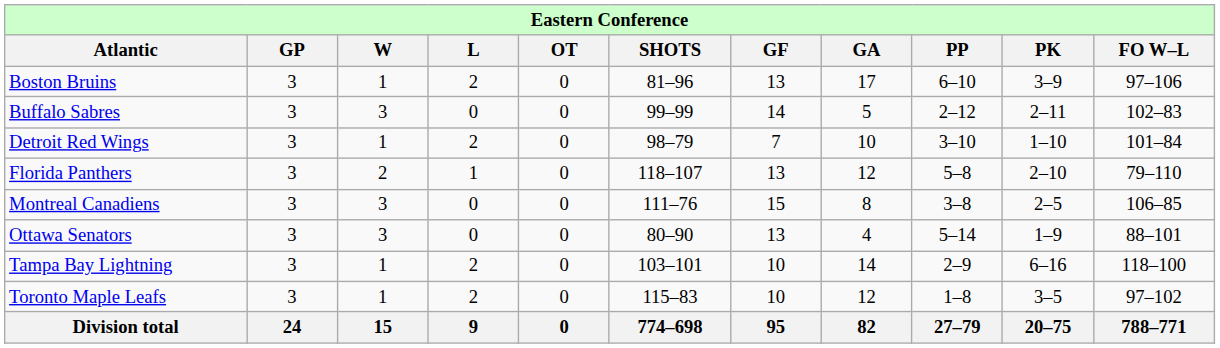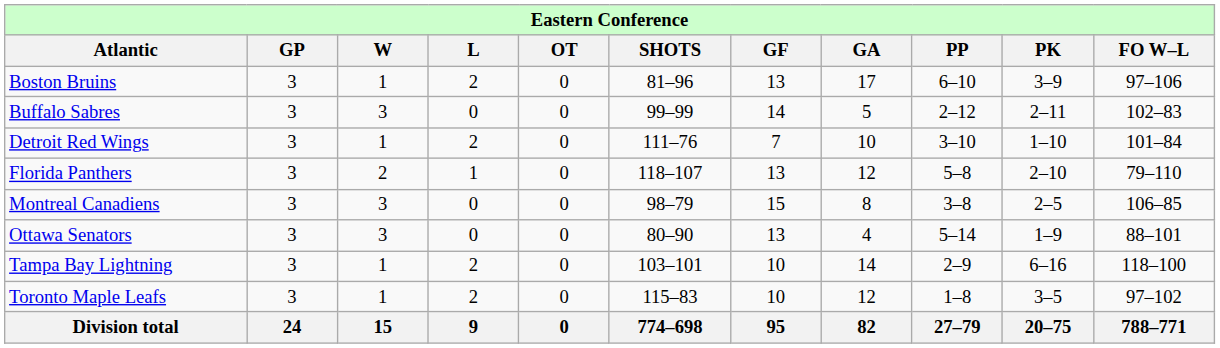 <table class="wikitable" style="text-align:center; width:65em; font-size:85%;">
 <tr style="background:#cfc; font-weight:bold;">
 <td colspan=11>Eastern Conference</td>
 </tr>
 <tr>
 <th width="20%">Atlantic</th>
 <th width="7.5%">GP</th>
 <th width="7.5%">W</th>
 <th width="7.5%">L</th>
 <th width="7.5%">OT</th>
 <th width="10%">SHOTS</th>
 <th width="7.5%">GF</th>
 <th width="7.5%">GA</th>
 <th width="7.5%">PP</th>
 <th width="7.5%">PK</th>
 <th width="10%">FO W–L</th>
 </tr>
 <tr>
 <td align=left><a href='#'>Boston Bruins</a></td>
 <td>3</td>
 <td>1</td>
 <td>2</td>
 <td>0</td>
 <td>81–96</td>
 <td>13</td>
 <td>17</td>
 <td>6–10</td>
 <td>3–9</td>
 <td>97–106</td>
 </tr>
 <tr>
 <td align=left><a href='#'>Buffalo Sabres</a></td>
 <td>3</td>
 <td>3</td>
 <td>0</td>
 <td>0</td>
 <td>99–99</td>
 <td>14</td>
 <td>5</td>
 <td>2–12</td>
 <td>2–11</td>
 <td>102–83</td>
 </tr>
 <tr>
 <td align=left><a href='#'>Detroit Red Wings</a></td>
 <td>3</td>
 <td>1</td>
 <td>2</td>
 <td>0</td>
-<td>98–79</td>
+<td>111–76</td>
 <td>7</td>
 <td>10</td>
 <td>3–10</td>
 <td>1–10</td>
 <td>101–84</td>
 </tr>
 <tr>
 <td align=left><a href='#'>Florida Panthers</a></td>
 <td>3</td>
 <td>2</td>
 <td>1</td>
 <td>0</td>
 <td>118–107</td>
 <td>13</td>
 <td>12</td>
 <td>5–8</td>
 <td>2–10</td>
 <td>79–110</td>
 </tr>
 <tr>
 <td align=left><a href='#'>Montreal Canadiens</a></td>
 <td>3</td>
 <td>3</td>
 <td>0</td>
 <td>0</td>
-<td>111–76</td>
+<td>98–79</td>
 <td>15</td>
 <td>8</td>
 <td>3–8</td>
 <td>2–5</td>
 <td>106–85</td>
 </tr>
 <tr>
 <td align=left><a href='#'>Ottawa Senators</a></td>
 <td>3</td>
 <td>3</td>
 <td>0</td>
 <td>0</td>
 <td>80–90</td>
 <td>13</td>
 <td>4</td>
 <td>5–14</td>
 <td>1–9</td>
 <td>88–101</td>
 </tr>
 <tr>
 <td align=left><a href='#'>Tampa Bay Lightning</a></td>
 <td>3</td>
 <td>1</td>
 <td>2</td>
 <td>0</td>
 <td>103–101</td>
 <td>10</td>
 <td>14</td>
 <td>2–9</td>
 <td>6–16</td>
 <td>118–100</td>
 </tr>
 <tr>
 <td align=left><a href='#'>Toronto Maple Leafs</a></td>
 <td>3</td>
 <td>1</td>
 <td>2</td>
 <td>0</td>
 <td>115–83</td>
 <td>10</td>
 <td>12</td>
 <td>1–8</td>
 <td>3–5</td>
 <td>97–102</td>
 </tr>
 <tr>
 <th>Division total</th>
 <th>24</th>
 <th>15</th>
 <th>9</th>
 <th>0</th>
 <th>774–698</th>
 <th>95</th>
 <th>82</th>
 <th>27–79</th>
 <th>20–75</th>
 <th>788–771</th>
 </tr>
 </table>
